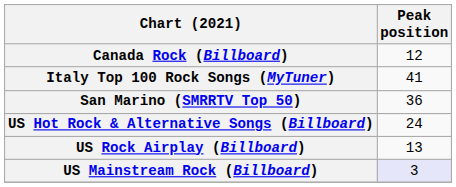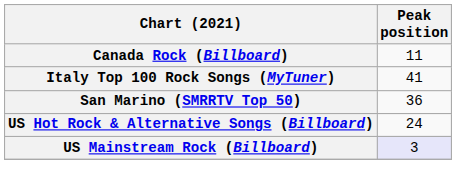 <table class="wikitable sortable plainrowheaders" style="text-align:center">
 <tr>
 <th>Chart (2021)</th>
 <th>Peak<br>position</th>
 </tr>
 <tr>
 <th scope="row">Canada <a href='#'>Rock</a> (<em><a href='#'>Billboard</a></em>)</th>
-<td>12</td>
+<td>11</td>
 </tr>
 <tr>
 <th scope="row">Italy Top 100 Rock Songs (<em><a href='#'>MyTuner</a></em>)</th>
 <td>41</td>
 </tr>
 <tr>
 <th scope="row">San Marino (<a href='#'>SMRRTV Top 50</a>)</th>
 <td>36</td>
 </tr>
 <tr>
 <th scope="row">US <a href='#'>Hot Rock & Alternative Songs</a> (<em><a href='#'>Billboard</a></em>)</th>
 <td>24</td>
 </tr>
 <tr>
-<th scope="row">US <a href='#'>Rock Airplay</a> (<em><a href='#'>Billboard</a></em>)</th>
-<td>13</td>
-</tr>
-<tr>
 <th scope="row">US <a href='#'>Mainstream Rock</a> (<em><a href='#'>Billboard</a></em>)</th>
 <td style="background: lavender;">3</td>
 </tr>
 <tr>
 </tr>
 </table>
